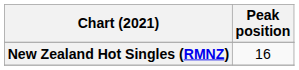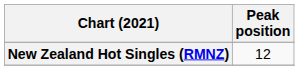 <table class="wikitable sortable plainrowheaders" style="text-align:center">
 <tr>
 <th scope="col">Chart (2021)</th>
 <th scope="col">Peak<br>position</th>
 </tr>
 <tr>
 </tr>
 <tr>
 <th scope="row">New Zealand Hot Singles (<a href='#'>RMNZ</a>)</th>
-<td>16</td>
+<td>12</td>
 </tr>
 <tr>
 </tr>
 <tr>
 </tr>
 </table>
